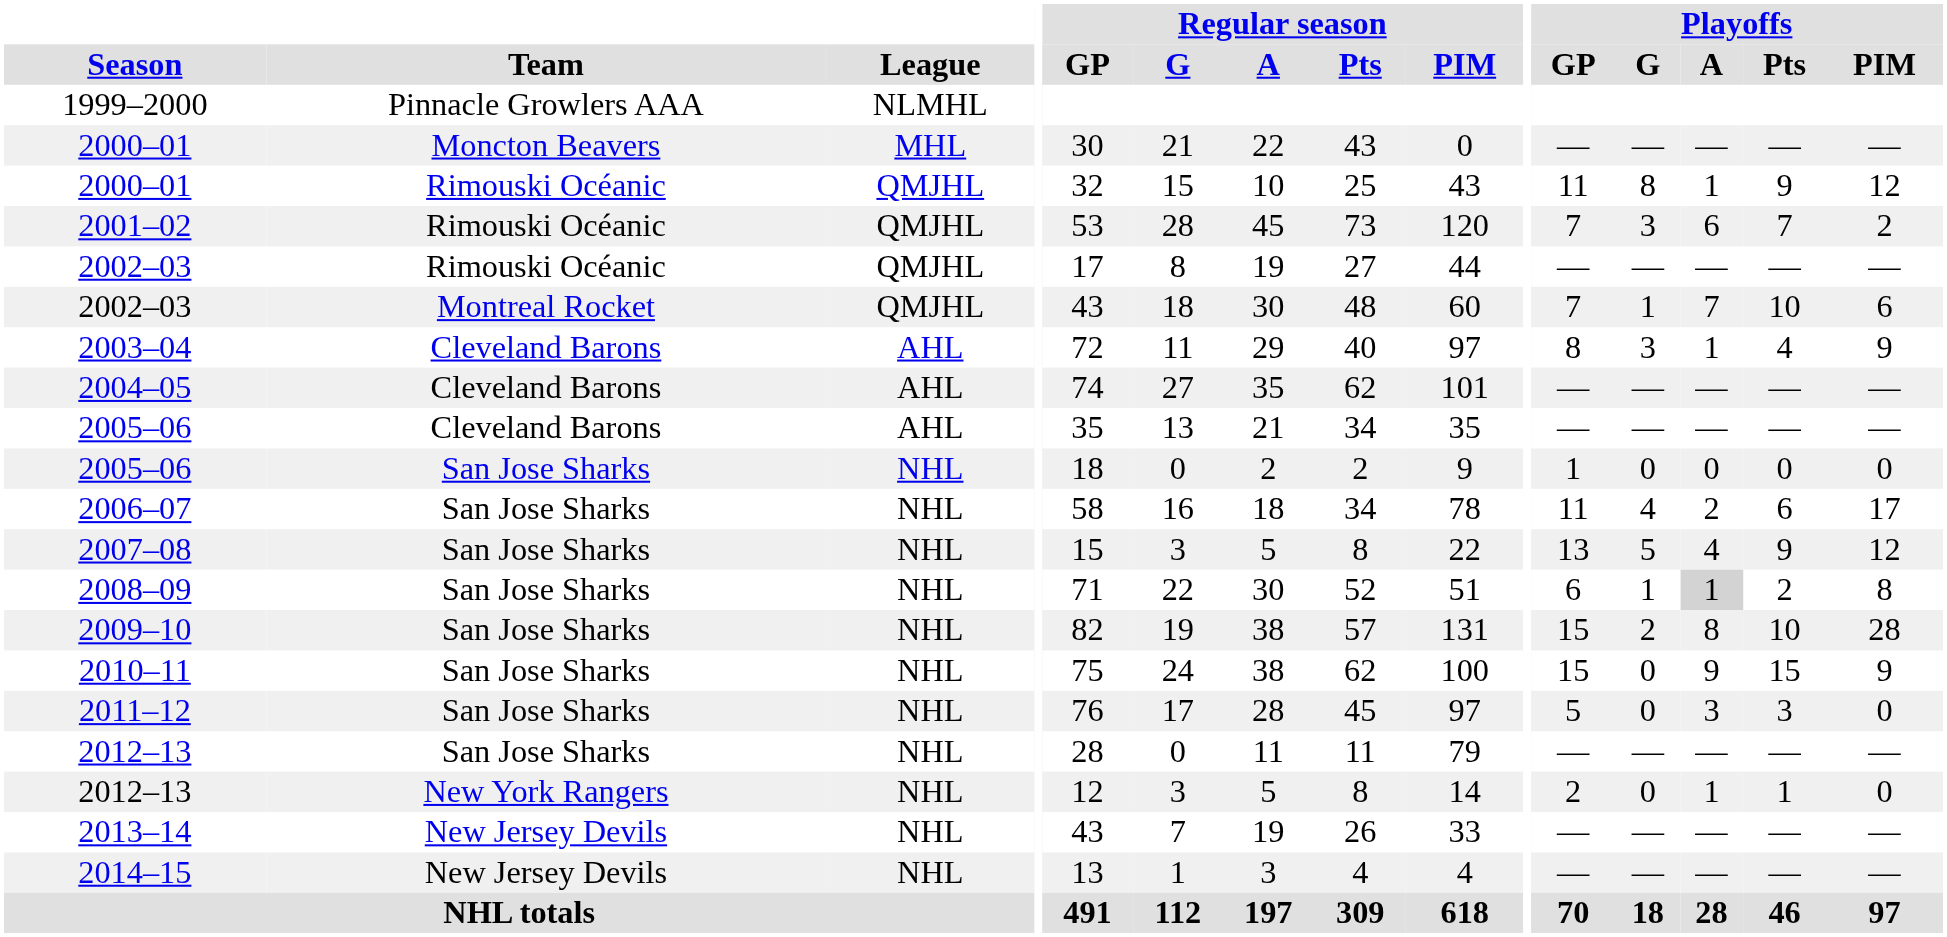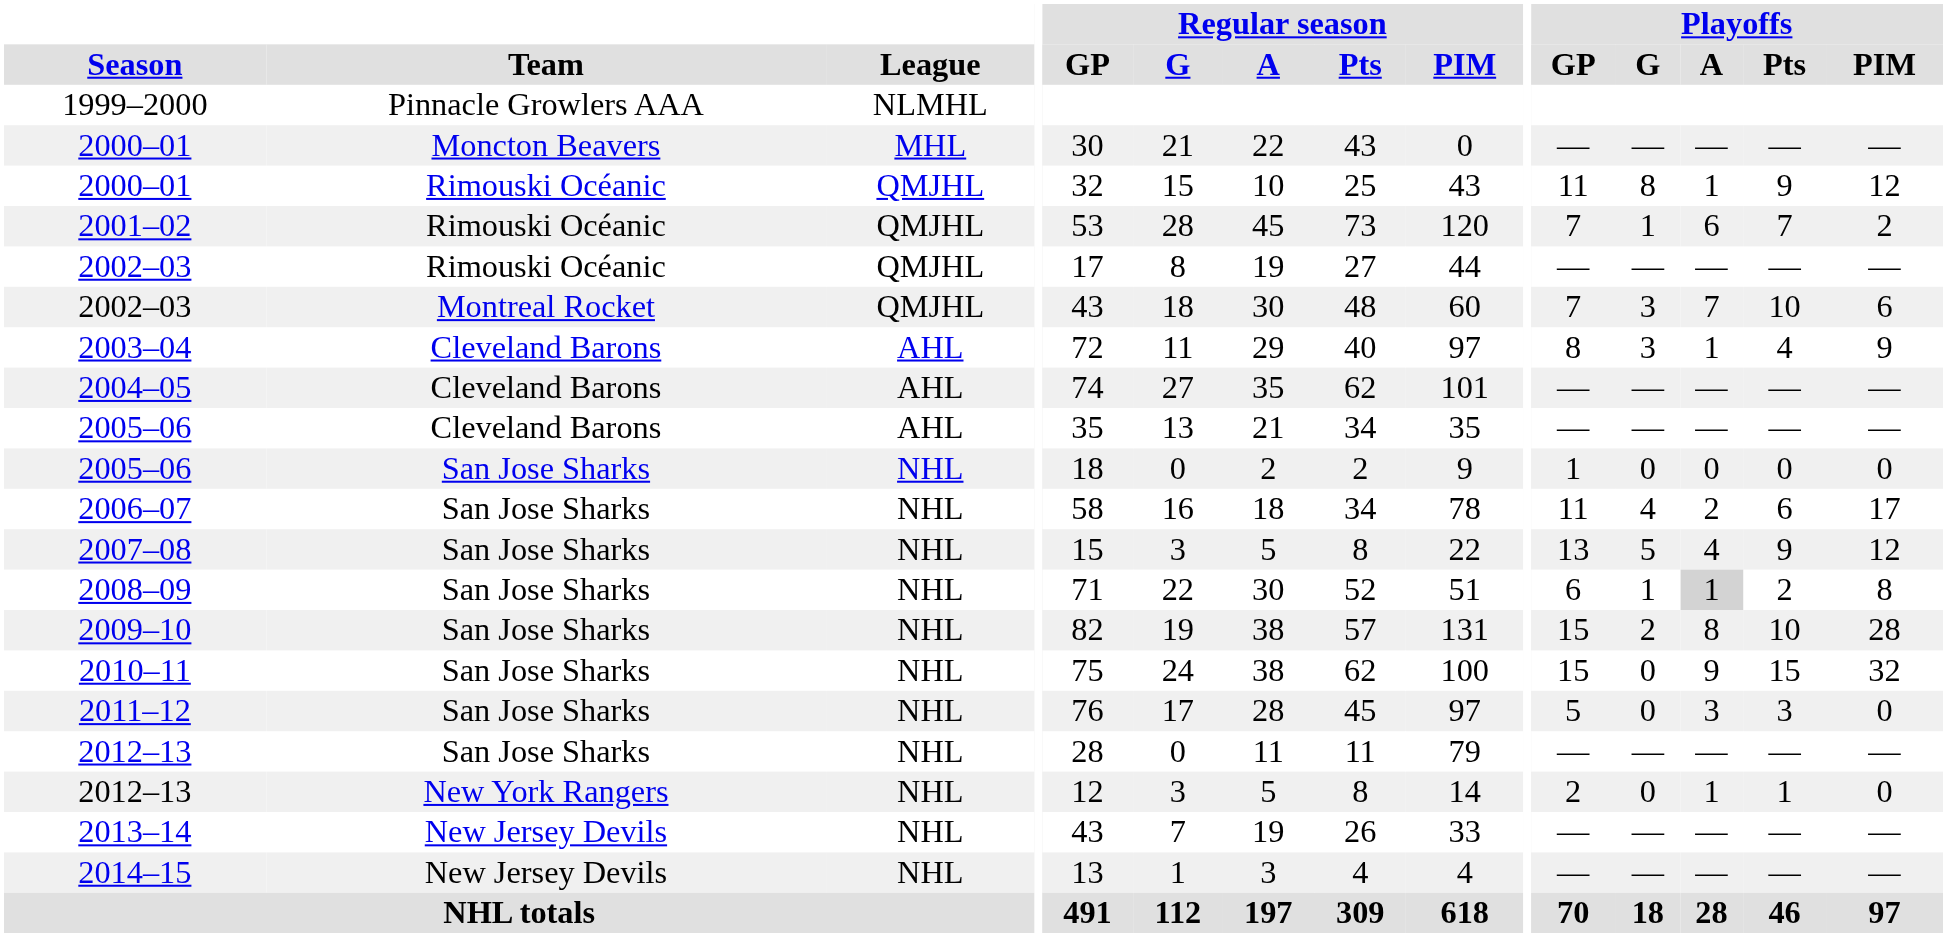 <table border="0" cellpadding="1" cellspacing="0" style="text-align:center; width:60em">
 <tr bgcolor="#e0e0e0">
 <th colspan="3" bgcolor="#ffffff"></th>
 <th rowspan="99" bgcolor="#ffffff"></th>
 <th colspan="5"><a href='#'>Regular season</a></th>
 <th rowspan="99" bgcolor="#ffffff"></th>
 <th colspan="5"><a href='#'>Playoffs</a></th>
 </tr>
 <tr bgcolor="#e0e0e0">
 <th><a href='#'>Season</a></th>
 <th>Team</th>
 <th>League</th>
 <th>GP</th>
 <th><a href='#'>G</a></th>
 <th><a href='#'>A</a></th>
 <th><a href='#'>Pts</a></th>
 <th><a href='#'>PIM</a></th>
 <th>GP</th>
 <th>G</th>
 <th>A</th>
 <th>Pts</th>
 <th>PIM</th>
 </tr>
 <tr>
 <td>1999–2000</td>
 <td>Pinnacle Growlers AAA</td>
 <td>NLMHL</td>
 </tr>
 <tr bgcolor="#f0f0f0">
 <td><a href='#'>2000–01</a></td>
 <td><a href='#'>Moncton Beavers</a></td>
 <td><a href='#'>MHL</a></td>
 <td>30</td>
 <td>21</td>
 <td>22</td>
 <td>43</td>
 <td>0</td>
 <td>—</td>
 <td>—</td>
 <td>—</td>
 <td>—</td>
 <td>—</td>
 </tr>
 <tr>
 <td><a href='#'>2000–01</a></td>
 <td><a href='#'>Rimouski Océanic</a></td>
 <td><a href='#'>QMJHL</a></td>
 <td>32</td>
 <td>15</td>
 <td>10</td>
 <td>25</td>
 <td>43</td>
 <td>11</td>
 <td>8</td>
 <td>1</td>
 <td>9</td>
 <td>12</td>
 </tr>
 <tr bgcolor="#f0f0f0">
 <td><a href='#'>2001–02</a></td>
 <td>Rimouski Océanic</td>
 <td>QMJHL</td>
 <td>53</td>
 <td>28</td>
 <td>45</td>
 <td>73</td>
 <td>120</td>
 <td>7</td>
-<td>3</td>
+<td>1</td>
 <td>6</td>
 <td>7</td>
 <td>2</td>
 </tr>
 <tr>
 <td><a href='#'>2002–03</a></td>
 <td>Rimouski Océanic</td>
 <td>QMJHL</td>
 <td>17</td>
 <td>8</td>
 <td>19</td>
 <td>27</td>
 <td>44</td>
 <td>—</td>
 <td>—</td>
 <td>—</td>
 <td>—</td>
 <td>—</td>
 </tr>
 <tr bgcolor="#f0f0f0">
 <td>2002–03</td>
 <td><a href='#'>Montreal Rocket</a></td>
 <td>QMJHL</td>
 <td>43</td>
 <td>18</td>
 <td>30</td>
 <td>48</td>
 <td>60</td>
 <td>7</td>
-<td>1</td>
+<td>3</td>
 <td>7</td>
 <td>10</td>
 <td>6</td>
 </tr>
 <tr>
 <td><a href='#'>2003–04</a></td>
 <td><a href='#'>Cleveland Barons</a></td>
 <td><a href='#'>AHL</a></td>
 <td>72</td>
 <td>11</td>
 <td>29</td>
 <td>40</td>
 <td>97</td>
 <td>8</td>
 <td>3</td>
 <td>1</td>
 <td>4</td>
 <td>9</td>
 </tr>
 <tr bgcolor="#f0f0f0">
 <td><a href='#'>2004–05</a></td>
 <td>Cleveland Barons</td>
 <td>AHL</td>
 <td>74</td>
 <td>27</td>
 <td>35</td>
 <td>62</td>
 <td>101</td>
 <td>—</td>
 <td>—</td>
 <td>—</td>
 <td>—</td>
 <td>—</td>
 </tr>
 <tr>
 <td><a href='#'>2005–06</a></td>
 <td>Cleveland Barons</td>
 <td>AHL</td>
 <td>35</td>
 <td>13</td>
 <td>21</td>
 <td>34</td>
 <td>35</td>
 <td>—</td>
 <td>—</td>
 <td>—</td>
 <td>—</td>
 <td>—</td>
 </tr>
 <tr bgcolor="#f0f0f0">
 <td><a href='#'>2005–06</a></td>
 <td><a href='#'>San Jose Sharks</a></td>
 <td><a href='#'>NHL</a></td>
 <td>18</td>
 <td>0</td>
 <td>2</td>
 <td>2</td>
 <td>9</td>
 <td>1</td>
 <td>0</td>
 <td>0</td>
 <td>0</td>
 <td>0</td>
 </tr>
 <tr>
 <td><a href='#'>2006–07</a></td>
 <td>San Jose Sharks</td>
 <td>NHL</td>
 <td>58</td>
 <td>16</td>
 <td>18</td>
 <td>34</td>
 <td>78</td>
 <td>11</td>
 <td>4</td>
 <td>2</td>
 <td>6</td>
 <td>17</td>
 </tr>
 <tr bgcolor="#f0f0f0">
 <td><a href='#'>2007–08</a></td>
 <td>San Jose Sharks</td>
 <td>NHL</td>
 <td>15</td>
 <td>3</td>
 <td>5</td>
 <td>8</td>
 <td>22</td>
 <td>13</td>
 <td>5</td>
 <td>4</td>
 <td>9</td>
 <td>12</td>
 </tr>
 <tr>
 <td><a href='#'>2008–09</a></td>
 <td>San Jose Sharks</td>
 <td>NHL</td>
 <td>71</td>
 <td>22</td>
 <td>30</td>
 <td>52</td>
 <td>51</td>
 <td>6</td>
 <td>1</td>
 <td style="background: lightgrey;">1</td>
 <td>2</td>
 <td>8</td>
 </tr>
 <tr bgcolor="#f0f0f0">
 <td><a href='#'>2009–10</a></td>
 <td>San Jose Sharks</td>
 <td>NHL</td>
 <td>82</td>
 <td>19</td>
 <td>38</td>
 <td>57</td>
 <td>131</td>
 <td>15</td>
 <td>2</td>
 <td>8</td>
 <td>10</td>
 <td>28</td>
 </tr>
 <tr>
 <td><a href='#'>2010–11</a></td>
 <td>San Jose Sharks</td>
 <td>NHL</td>
 <td>75</td>
 <td>24</td>
 <td>38</td>
 <td>62</td>
 <td>100</td>
 <td>15</td>
 <td>0</td>
 <td>9</td>
 <td>15</td>
-<td>9</td>
+<td>32</td>
 </tr>
 <tr bgcolor="#f0f0f0">
 <td><a href='#'>2011–12</a></td>
 <td>San Jose Sharks</td>
 <td>NHL</td>
 <td>76</td>
 <td>17</td>
 <td>28</td>
 <td>45</td>
 <td>97</td>
 <td>5</td>
 <td>0</td>
 <td>3</td>
 <td>3</td>
 <td>0</td>
 </tr>
 <tr>
 <td><a href='#'>2012–13</a></td>
 <td>San Jose Sharks</td>
 <td>NHL</td>
 <td>28</td>
 <td>0</td>
 <td>11</td>
 <td>11</td>
 <td>79</td>
 <td>—</td>
 <td>—</td>
 <td>—</td>
 <td>—</td>
 <td>—</td>
 </tr>
 <tr bgcolor="#f0f0f0">
 <td>2012–13</td>
 <td><a href='#'>New York Rangers</a></td>
 <td>NHL</td>
 <td>12</td>
 <td>3</td>
 <td>5</td>
 <td>8</td>
 <td>14</td>
 <td>2</td>
 <td>0</td>
 <td>1</td>
 <td>1</td>
 <td>0</td>
 </tr>
 <tr>
 <td><a href='#'>2013–14</a></td>
 <td><a href='#'>New Jersey Devils</a></td>
 <td>NHL</td>
 <td>43</td>
 <td>7</td>
 <td>19</td>
 <td>26</td>
 <td>33</td>
 <td>—</td>
 <td>—</td>
 <td>—</td>
 <td>—</td>
 <td>—</td>
 </tr>
 <tr bgcolor="#f0f0f0">
 <td><a href='#'>2014–15</a></td>
 <td>New Jersey Devils</td>
 <td>NHL</td>
 <td>13</td>
 <td>1</td>
 <td>3</td>
 <td>4</td>
 <td>4</td>
 <td>—</td>
 <td>—</td>
 <td>—</td>
 <td>—</td>
 <td>—</td>
 </tr>
 <tr bgcolor="#e0e0e0">
 <th colspan="3">NHL totals</th>
 <th>491</th>
 <th>112</th>
 <th>197</th>
 <th>309</th>
 <th>618</th>
 <th>70</th>
 <th>18</th>
 <th>28</th>
 <th>46</th>
 <th>97</th>
 </tr>
 </table>
